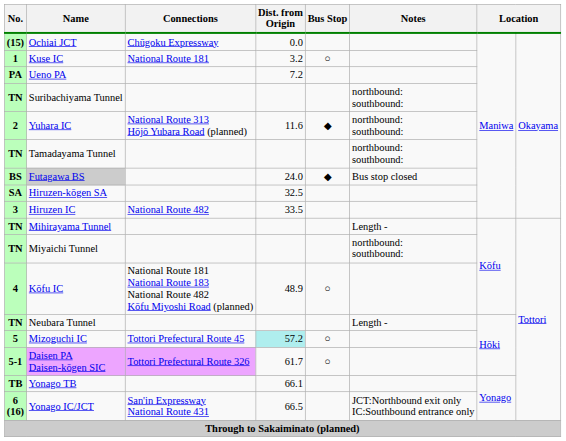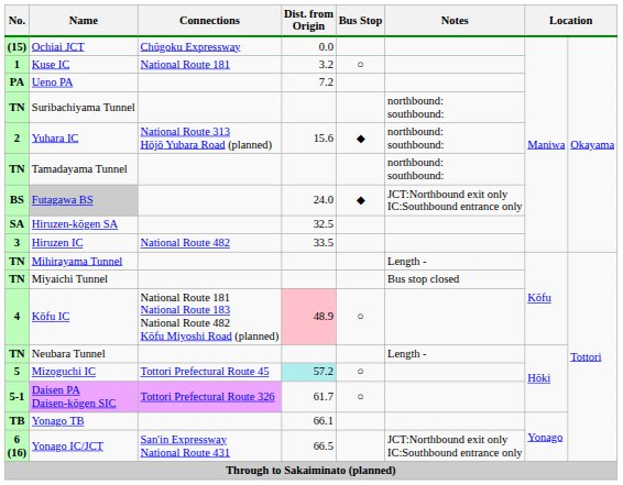 <table table class="wikitable">
 <tr>
 <th style="border-bottom:3px solid green;">No.</th>
 <th style="border-bottom:3px solid green;">Name</th>
 <th style="border-bottom:3px solid green;">Connections</th>
 <th style="border-bottom:3px solid green;">Dist. from<br>Origin</th>
 <th style="border-bottom:3px solid green;">Bus Stop</th>
 <th style="border-bottom:3px solid green;">Notes</th>
 <th colspan="2" style="border-bottom:3px solid green;">Location</th>
 </tr>
 <tr>
 <th style="background:#bfb;">(15)</th>
 <td><a href='#'>Ochiai JCT</a></td>
 <td> <a href='#'>Chūgoku Expressway</a></td>
 <td style="text-align:right;">0.0</td>
 <td style="text-align:center;"></td>
 <td></td>
 <td rowspan="10"><a href='#'>Maniwa</a></td>
 <td rowspan="10" style="width:1em;"><a href='#'>Okayama</a></td>
 </tr>
 <tr>
 <th style="background-color:#BFB;">1</th>
 <td><a href='#'>Kuse IC</a></td>
 <td> <a href='#'>National Route 181</a></td>
 <td style="text-align:right;">3.2</td>
 <td style="text-align:center;">○</td>
 <td></td>
 </tr>
 <tr>
 <th style="background-color:#BFB;">PA</th>
 <td><a href='#'>Ueno PA</a></td>
 <td></td>
 <td style="text-align:right;">7.2</td>
 <td style="text-align:center;"></td>
 <td></td>
 </tr>
 <tr>
 <th style="background-color:#BFB;">TN</th>
 <td>Suribachiyama Tunnel</td>
 <td></td>
 <td style="text-align:right;"></td>
 <td style="text-align:center;"></td>
 <td>northbound: <br>southbound: </td>
 </tr>
 <tr>
 <th style="background:#bfb;">2</th>
 <td><a href='#'>Yuhara IC</a></td>
 <td> <a href='#'>National Route 313</a><br><a href='#'>Hōjō Yubara Road</a> (planned)</td>
-<td style="text-align:right;">11.6</td>
+<td style="text-align:right;">15.6</td>
 <td style="text-align:center;">◆</td>
 <td>northbound: <br>southbound: </td>
 </tr>
 <tr>
 <th style="background-color:#BFB;">TN</th>
 <td>Tamadayama Tunnel</td>
 <td></td>
 <td style="text-align:right;"></td>
 <td style="text-align:center;"></td>
 <td>northbound: <br>southbound: </td>
 </tr>
 <tr>
 <th style="background:#bfb;">BS</th>
 <td style="background-color:#CCC;"><a href='#'>Futagawa BS</a></td>
 <td></td>
 <td style="text-align:right;">24.0</td>
 <td style="text-align:center;">◆</td>
-<td>Bus stop closed</td>
+<td>JCT:Northbound exit only<br>IC:Southbound entrance only</td>
 </tr>
 <tr>
 <th style="background-color:#BFB;">SA</th>
 <td><a href='#'>Hiruzen-kōgen SA</a></td>
 <td></td>
 <td style="text-align:right;">32.5</td>
 <td style="text-align:center;"></td>
 <td></td>
 </tr>
 <tr>
 <th style="background:#bfb;">3</th>
 <td><a href='#'>Hiruzen IC</a></td>
 <td> <a href='#'>National Route 482</a></td>
 <td style="text-align:right;">33.5</td>
 <td style="text-align:center;"></td>
 <td></td>
 </tr>
 <tr>
 <th rowspan="2" style="background-color:#BFB;">TN</th>
 <td rowspan="2"><a href='#'>Mihirayama Tunnel</a></td>
 <td rowspan="2" style="text-align:center;"></td>
 <td rowspan="2"></td>
 <td rowspan="2"></td>
 <td rowspan="2">Length - </td>
 </tr>
 <tr>
 <td rowspan="3"><a href='#'>Kōfu</a></td>
 <td rowspan="8" style="width:1em;"><a href='#'>Tottori</a></td>
 </tr>
 <tr>
 <th style="background-color:#BFB;">TN</th>
 <td>Miyaichi Tunnel</td>
 <td></td>
 <td style="text-align:right;"></td>
 <td style="text-align:center;"></td>
-<td>northbound: <br>southbound: </td>
+<td>Bus stop closed</td>
 </tr>
 <tr>
 <th style="background:#bfb;">4</th>
 <td><a href='#'>Kōfu IC</a></td>
 <td> National Route 181<br> <a href='#'>National Route 183</a><br> National Route 482<br><a href='#'>Kōfu Miyoshi Road</a> (planned)</td>
-<td style="text-align:right;">48.9</td>
+<td style="background: pink; text-align:right;">48.9</td>
 <td style="text-align:center;">○</td>
 <td></td>
 </tr>
 <tr>
 <th style="background-color:#BFB;">TN</th>
 <td>Neubara Tunnel</td>
 <td></td>
 <td style="text-align:right;"></td>
 <td style="text-align:center;"></td>
 <td>Length - </td>
 <td rowspan="3"><a href='#'>Hōki</a></td>
 </tr>
 <tr>
 <th style="background:#bfb;">5</th>
 <td><a href='#'>Mizoguchi IC</a></td>
 <td><a href='#'>Tottori Prefectural Route 45</a></td>
 <td style="background: paleturquoise; text-align:right;">57.2</td>
 <td style="text-align:center;">○</td>
 <td></td>
 </tr>
 <tr>
 <th style="background:#bfb;">5-1</th>
 <td style="background-color:#eda5ff;"><a href='#'>Daisen PA</a><br><a href='#'>Daisen-kōgen SIC</a></td>
 <td style="background-color:#eda5ff;"><a href='#'>Tottori Prefectural Route 326</a></td>
 <td style="text-align:right;">61.7</td>
 <td style="text-align:center;">○</td>
 <td></td>
 </tr>
 <tr>
 <th style="background:#bfb;">TB</th>
 <td><a href='#'>Yonago TB</a></td>
 <td></td>
 <td style="text-align:right;">66.1</td>
 <td style="text-align:center;"></td>
 <td></td>
 <td rowspan="2"><a href='#'>Yonago</a></td>
 </tr>
 <tr>
 <th style="background:#bfb;">6<br>(16)</th>
 <td><a href='#'>Yonago IC/JCT</a></td>
 <td> <a href='#'>San'in Expressway</a><br> <a href='#'>National Route 431</a></td>
 <td style="text-align:right;">66.5</td>
 <td style="text-align:center;"></td>
 <td>JCT:Northbound exit only<br>IC:Southbound entrance only</td>
 </tr>
 <tr>
 <td colspan="8" style="text-align:center;background-color:#ccc;"><strong>Through to Sakaiminato (planned)</strong></td>
 </tr>
 </table>
